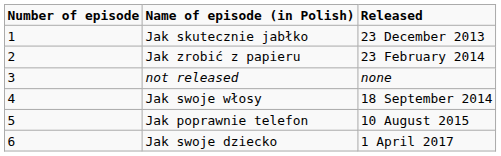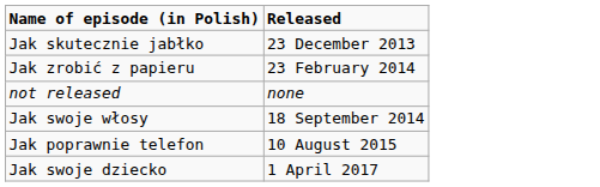 <table class="wikitable">
 <tr>
-<td><strong>Number of episode</strong></td>
 <td><strong>Name of episode (in Polish)</strong></td>
 <td><strong>Released</strong></td>
 </tr>
 <tr>
-<td>1</td>
 <td>Jak skutecznie jabłko</td>
 <td>23 December 2013</td>
 </tr>
 <tr>
-<td>2</td>
 <td>Jak zrobić z papieru</td>
 <td>23 February 2014</td>
 </tr>
 <tr>
-<td>3</td>
 <td><em>not released</em></td>
 <td><em>none</em></td>
 </tr>
 <tr>
-<td>4</td>
 <td>Jak swoje włosy</td>
 <td>18 September 2014</td>
 </tr>
 <tr>
-<td>5</td>
 <td>Jak poprawnie telefon</td>
 <td>10 August 2015</td>
 </tr>
 <tr>
-<td>6</td>
 <td>Jak swoje dziecko</td>
 <td>1 April 2017</td>
 </tr>
 </table>
